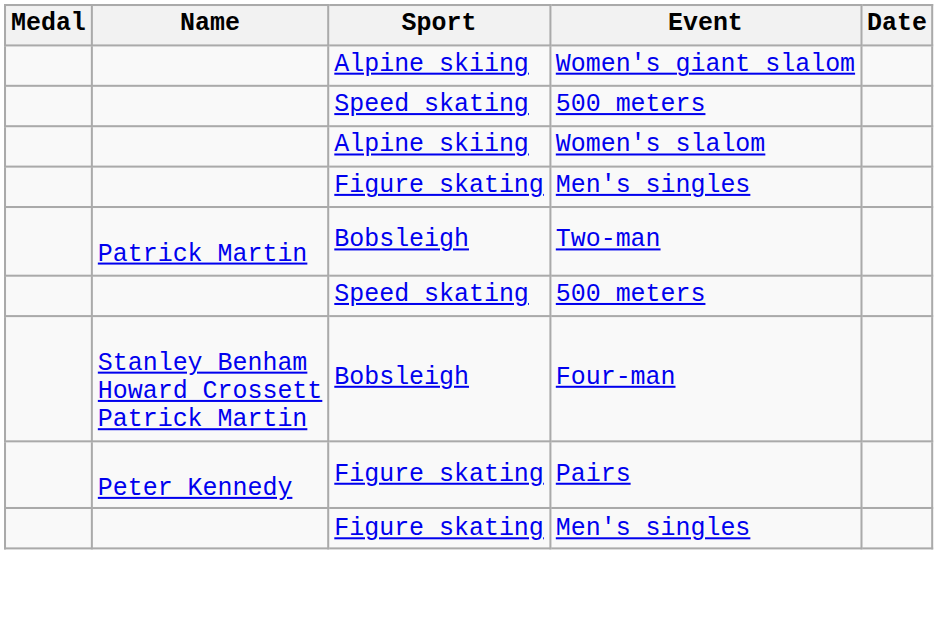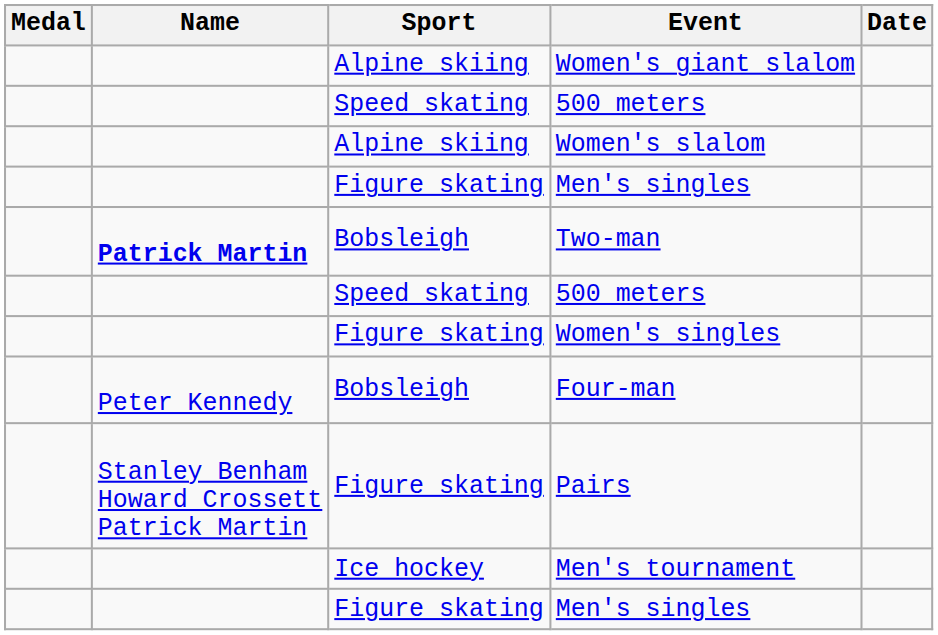 <table class="wikitable sortable" style=font-size:95%>
 <tr>
 <th>Medal</th>
 <th>Name</th>
 <th>Sport</th>
 <th>Event</th>
 <th>Date</th>
 </tr>
 <tr>
 <td></td>
 <td></td>
 <td><a href='#'>Alpine skiing</a></td>
 <td><a href='#'>Women's giant slalom</a></td>
 <td></td>
 </tr>
 <tr>
 <td></td>
 <td></td>
 <td><a href='#'>Speed skating</a></td>
 <td><a href='#'>500 meters</a></td>
 <td></td>
 </tr>
 <tr>
 <td></td>
 <td></td>
 <td><a href='#'>Alpine skiing</a></td>
 <td><a href='#'>Women's slalom</a></td>
 <td></td>
 </tr>
 <tr>
 <td></td>
 <td></td>
 <td><a href='#'>Figure skating</a></td>
 <td><a href='#'>Men's singles</a></td>
 <td></td>
 </tr>
 <tr>
 <td></td>
-<td><br><a href='#'>Patrick Martin</a></td>
+<td><strong><br><a href='#'>Patrick Martin</a></strong></td>
 <td><a href='#'>Bobsleigh</a></td>
 <td><a href='#'>Two-man</a></td>
 <td></td>
 </tr>
 <tr>
 <td></td>
 <td></td>
 <td><a href='#'>Speed skating</a></td>
 <td><a href='#'>500 meters</a></td>
 <td></td>
 </tr>
 <tr>
 <td></td>
-<td><br><a href='#'>Stanley Benham</a><br><a href='#'>Howard Crossett</a><br><a href='#'>Patrick Martin</a></td>
+<td></td>
+<td><a href='#'>Figure skating</a></td>
+<td><a href='#'>Women's singles</a></td>
+<td></td>
+</tr>
+<tr>
+<td></td>
+<td><br><a href='#'>Peter Kennedy</a></td>
 <td><a href='#'>Bobsleigh</a></td>
 <td><a href='#'>Four-man</a></td>
 <td></td>
 </tr>
 <tr>
 <td></td>
-<td><br><a href='#'>Peter Kennedy</a></td>
+<td><br><a href='#'>Stanley Benham</a><br><a href='#'>Howard Crossett</a><br><a href='#'>Patrick Martin</a></td>
 <td><a href='#'>Figure skating</a></td>
 <td><a href='#'>Pairs</a></td>
+<td></td>
+</tr>
+<tr>
+<td></td>
+<td><br></td>
+<td><a href='#'>Ice hockey</a></td>
+<td><a href='#'>Men's tournament</a></td>
 <td></td>
 </tr>
 <tr>
 <td></td>
 <td></td>
 <td><a href='#'>Figure skating</a></td>
 <td><a href='#'>Men's singles</a></td>
 <td></td>
 </tr>
 </table>
